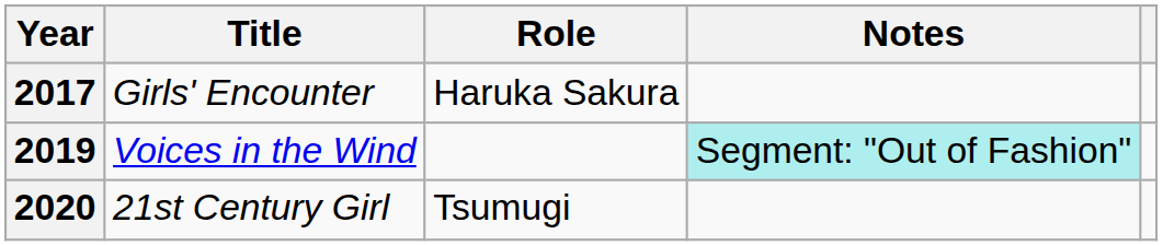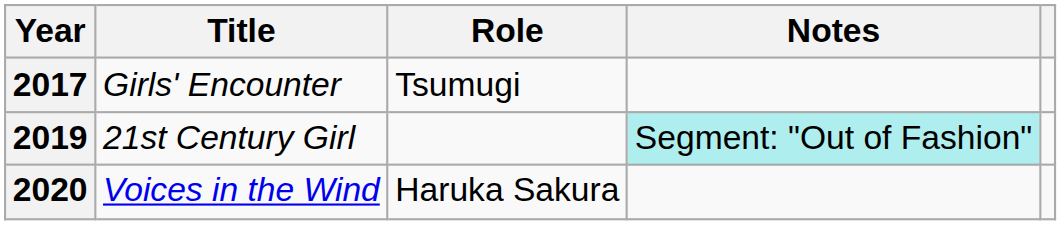 <table class="wikitable plainrowheaders sortable" style="margin-right: 0;">
 <tr>
 <th scope="col">Year</th>
 <th scope="col">Title</th>
 <th scope="col">Role</th>
 <th scope="col" class="unsortable">Notes</th>
 <th scope="col" class="unsortable"></th>
 </tr>
 <tr>
 <th scope="row">2017</th>
 <td><em>Girls' Encounter</em></td>
-<td>Haruka Sakura</td>
+<td>Tsumugi</td>
 <td></td>
 <td style="text-align: center;"></td>
 </tr>
 <tr>
 <th scope="row">2019</th>
-<td><em><a href='#'>Voices in the Wind</a></em></td>
+<td><em>21st Century Girl</em></td>
 <td></td>
 <td style="background: paleturquoise;">Segment: "Out of Fashion"</td>
 <td style="text-align: center;"></td>
 </tr>
 <tr>
 <th scope="row">2020</th>
-<td><em>21st Century Girl</em></td>
-<td>Tsumugi</td>
+<td><em><a href='#'>Voices in the Wind</a></em></td>
+<td>Haruka Sakura</td>
 <td></td>
 <td></td>
 </tr>
 </table>
